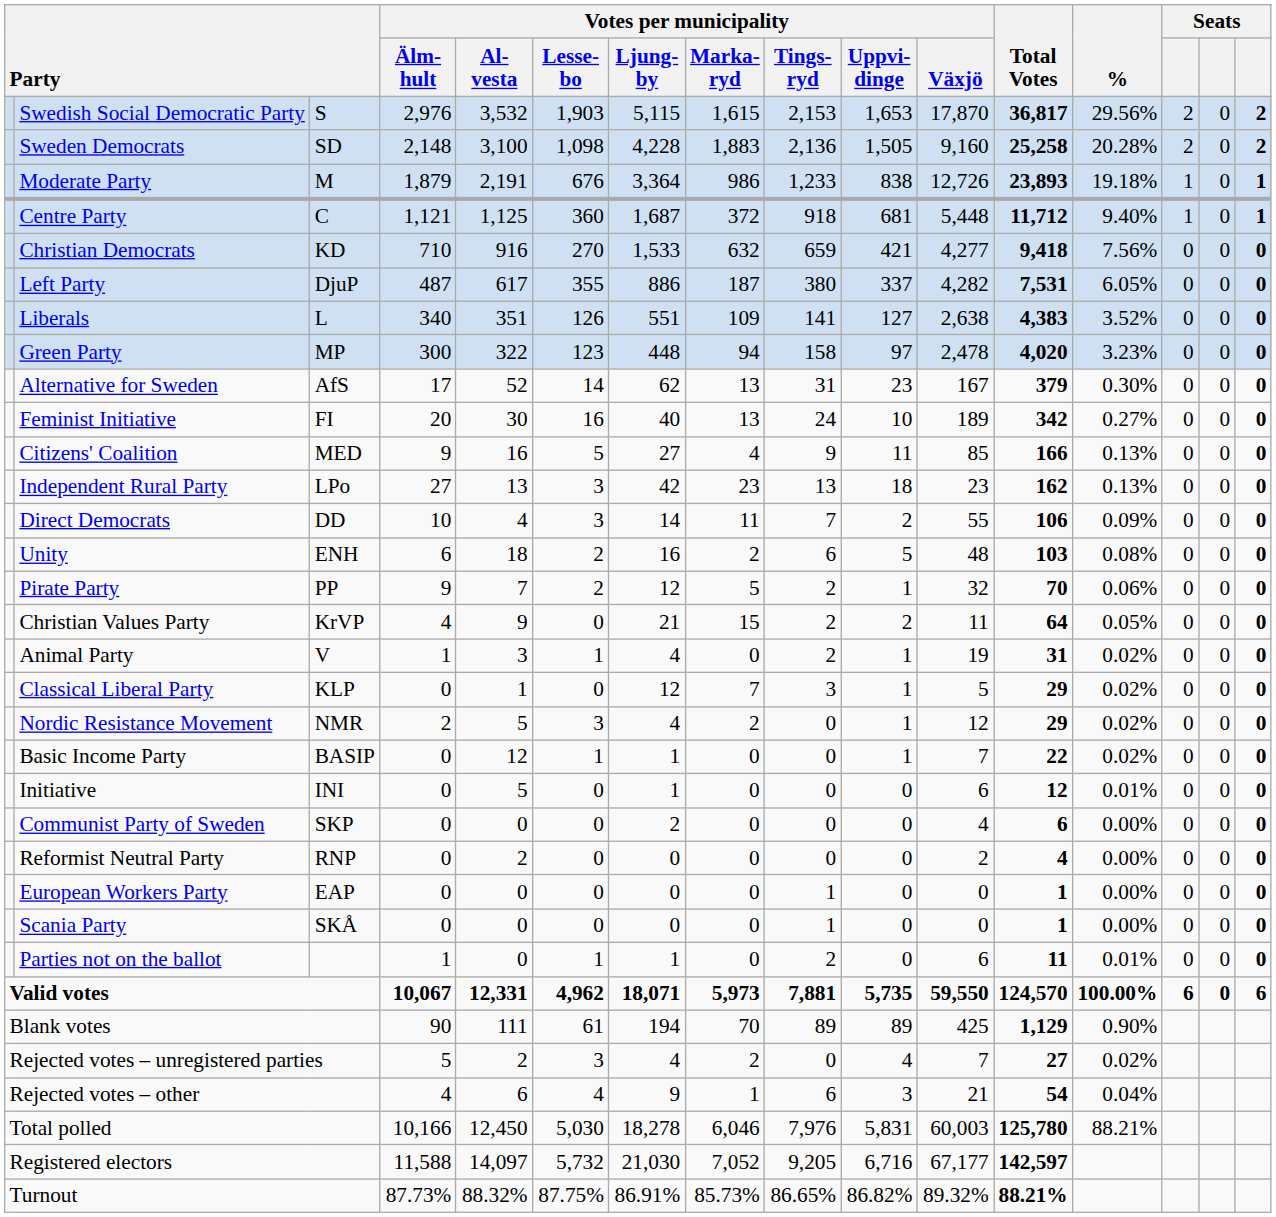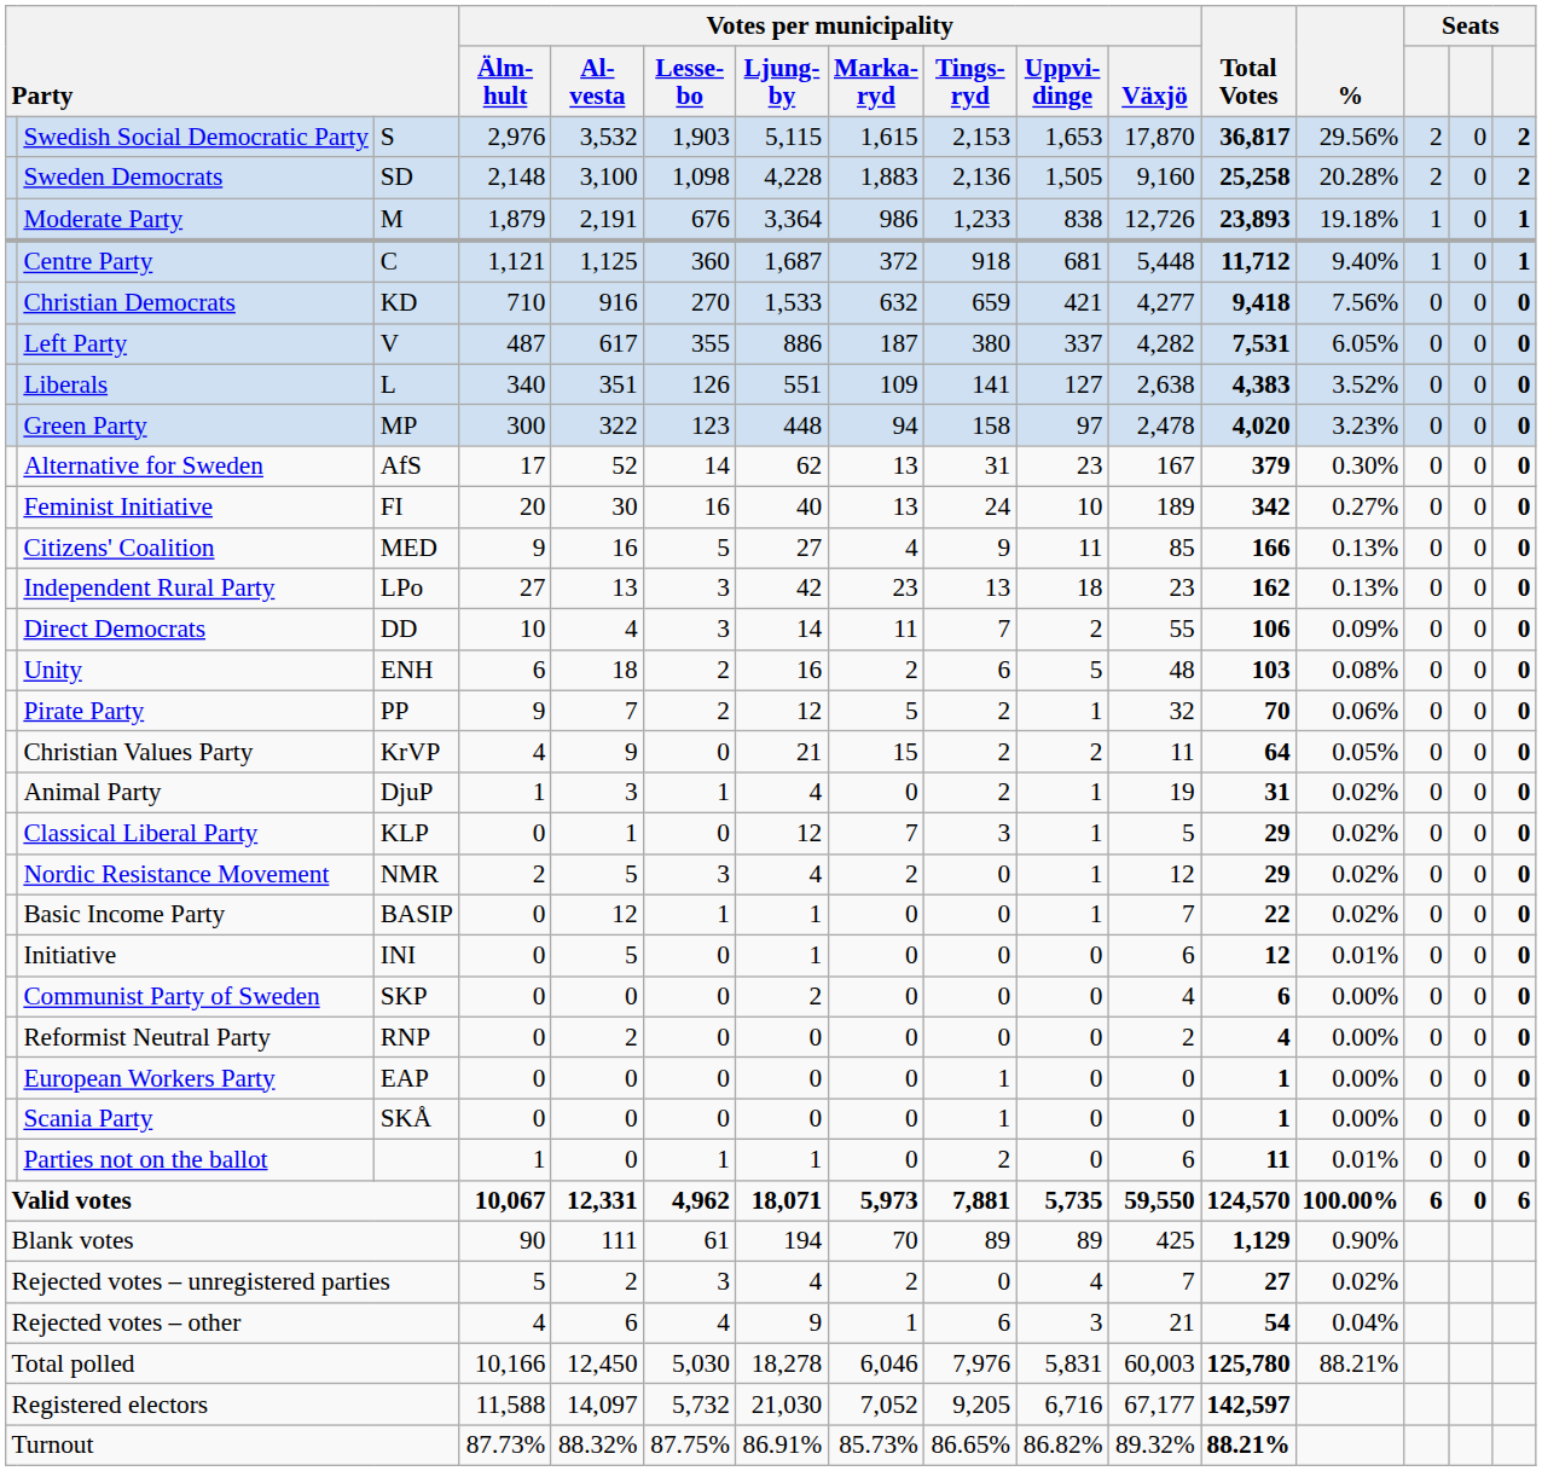 <table class="wikitable" border="1" style="text-align:right;">
 <tr>
 <th style="text-align:left;" valign=bottom rowspan=2 colspan=3>Party</th>
 <th colspan=8>Votes per municipality</th>
 <th align=center valign=bottom rowspan=2 width="50">Total Votes</th>
 <th align=center valign=bottom rowspan=2 width="50">%</th>
 <th colspan=3>Seats</th>
 </tr>
 <tr>
 <th align=center valign=bottom width="50"><a href='#'>Älm- hult</a></th>
 <th align=center valign=bottom width="50"><a href='#'>Al- vesta</a></th>
 <th align=center valign=bottom width="50"><a href='#'>Lesse- bo</a></th>
 <th align=center valign=bottom width="50"><a href='#'>Ljung- by</a></th>
 <th align=center valign=bottom width="50"><a href='#'>Marka- ryd</a></th>
 <th align=center valign=bottom width="50"><a href='#'>Tings- ryd</a></th>
 <th align=center valign=bottom width="50"><a href='#'>Uppvi- dinge</a></th>
 <th align=center valign=bottom width="50"><a href='#'>Växjö</a></th>
 <th align=center valign=bottom width="20"><small></small></th>
 <th align=center valign=bottom width="20"><small><a href='#'></a></small></th>
 <th align=center valign=bottom width="20"><small></small></th>
 </tr>
 <tr style="background:#CEE0F2;">
 <td></td>
 <td align=left style="white-space: nowrap;"><a href='#'>Swedish Social Democratic Party</a></td>
 <td align=left>S</td>
 <td>2,976</td>
 <td>3,532</td>
 <td>1,903</td>
 <td>5,115</td>
 <td>1,615</td>
 <td>2,153</td>
 <td>1,653</td>
 <td>17,870</td>
 <td><strong>36,817</strong></td>
 <td>29.56%</td>
 <td>2</td>
 <td>0</td>
 <td><strong>2</strong></td>
 </tr>
 <tr style="background:#CEE0F2;">
 <td></td>
 <td align=left><a href='#'>Sweden Democrats</a></td>
 <td align=left>SD</td>
 <td>2,148</td>
 <td>3,100</td>
 <td>1,098</td>
 <td>4,228</td>
 <td>1,883</td>
 <td>2,136</td>
 <td>1,505</td>
 <td>9,160</td>
 <td><strong>25,258</strong></td>
 <td>20.28%</td>
 <td>2</td>
 <td>0</td>
 <td><strong>2</strong></td>
 </tr>
 <tr style="background:#CEE0F2;">
 <td></td>
 <td align=left><a href='#'>Moderate Party</a></td>
 <td align=left>M</td>
 <td>1,879</td>
 <td>2,191</td>
 <td>676</td>
 <td>3,364</td>
 <td>986</td>
 <td>1,233</td>
 <td>838</td>
 <td>12,726</td>
 <td><strong>23,893</strong></td>
 <td>19.18%</td>
 <td>1</td>
 <td>0</td>
 <td><strong>1</strong></td>
 </tr>
 <tr style="background:#CEE0F2; border-top:3px solid darkgray;">
 <td></td>
 <td align=left><a href='#'>Centre Party</a></td>
 <td align=left>C</td>
 <td>1,121</td>
 <td>1,125</td>
 <td>360</td>
 <td>1,687</td>
 <td>372</td>
 <td>918</td>
 <td>681</td>
 <td>5,448</td>
 <td><strong>11,712</strong></td>
 <td>9.40%</td>
 <td>1</td>
 <td>0</td>
 <td><strong>1</strong></td>
 </tr>
 <tr style="background:#CEE0F2;">
 <td></td>
 <td align=left><a href='#'>Christian Democrats</a></td>
 <td align=left>KD</td>
 <td>710</td>
 <td>916</td>
 <td>270</td>
 <td>1,533</td>
 <td>632</td>
 <td>659</td>
 <td>421</td>
 <td>4,277</td>
 <td><strong>9,418</strong></td>
 <td>7.56%</td>
 <td>0</td>
 <td>0</td>
 <td><strong>0</strong></td>
 </tr>
 <tr style="background:#CEE0F2;">
 <td></td>
 <td align=left><a href='#'>Left Party</a></td>
-<td align=left>DjuP</td>
+<td align=left>V</td>
 <td>487</td>
 <td>617</td>
 <td>355</td>
 <td>886</td>
 <td>187</td>
 <td>380</td>
 <td>337</td>
 <td>4,282</td>
 <td><strong>7,531</strong></td>
 <td>6.05%</td>
 <td>0</td>
 <td>0</td>
 <td><strong>0</strong></td>
 </tr>
 <tr style="background:#CEE0F2;">
 <td></td>
 <td align=left><a href='#'>Liberals</a></td>
 <td align=left>L</td>
 <td>340</td>
 <td>351</td>
 <td>126</td>
 <td>551</td>
 <td>109</td>
 <td>141</td>
 <td>127</td>
 <td>2,638</td>
 <td><strong>4,383</strong></td>
 <td>3.52%</td>
 <td>0</td>
 <td>0</td>
 <td><strong>0</strong></td>
 </tr>
 <tr style="background:#CEE0F2;">
 <td></td>
 <td align=left><a href='#'>Green Party</a></td>
 <td align=left>MP</td>
 <td>300</td>
 <td>322</td>
 <td>123</td>
 <td>448</td>
 <td>94</td>
 <td>158</td>
 <td>97</td>
 <td>2,478</td>
 <td><strong>4,020</strong></td>
 <td>3.23%</td>
 <td>0</td>
 <td>0</td>
 <td><strong>0</strong></td>
 </tr>
 <tr>
 <td></td>
 <td align=left><a href='#'>Alternative for Sweden</a></td>
 <td align=left>AfS</td>
 <td>17</td>
 <td>52</td>
 <td>14</td>
 <td>62</td>
 <td>13</td>
 <td>31</td>
 <td>23</td>
 <td>167</td>
 <td><strong>379</strong></td>
 <td>0.30%</td>
 <td>0</td>
 <td>0</td>
 <td><strong>0</strong></td>
 </tr>
 <tr>
 <td></td>
 <td align=left><a href='#'>Feminist Initiative</a></td>
 <td align=left>FI</td>
 <td>20</td>
 <td>30</td>
 <td>16</td>
 <td>40</td>
 <td>13</td>
 <td>24</td>
 <td>10</td>
 <td>189</td>
 <td><strong>342</strong></td>
 <td>0.27%</td>
 <td>0</td>
 <td>0</td>
 <td><strong>0</strong></td>
 </tr>
 <tr>
 <td></td>
 <td align=left><a href='#'>Citizens' Coalition</a></td>
 <td align=left>MED</td>
 <td>9</td>
 <td>16</td>
 <td>5</td>
 <td>27</td>
 <td>4</td>
 <td>9</td>
 <td>11</td>
 <td>85</td>
 <td><strong>166</strong></td>
 <td>0.13%</td>
 <td>0</td>
 <td>0</td>
 <td><strong>0</strong></td>
 </tr>
 <tr>
 <td></td>
 <td align=left><a href='#'>Independent Rural Party</a></td>
 <td align=left>LPo</td>
 <td>27</td>
 <td>13</td>
 <td>3</td>
 <td>42</td>
 <td>23</td>
 <td>13</td>
 <td>18</td>
 <td>23</td>
 <td><strong>162</strong></td>
 <td>0.13%</td>
 <td>0</td>
 <td>0</td>
 <td><strong>0</strong></td>
 </tr>
 <tr>
 <td></td>
 <td align=left><a href='#'>Direct Democrats</a></td>
 <td align=left>DD</td>
 <td>10</td>
 <td>4</td>
 <td>3</td>
 <td>14</td>
 <td>11</td>
 <td>7</td>
 <td>2</td>
 <td>55</td>
 <td><strong>106</strong></td>
 <td>0.09%</td>
 <td>0</td>
 <td>0</td>
 <td><strong>0</strong></td>
 </tr>
 <tr>
 <td></td>
 <td align=left><a href='#'>Unity</a></td>
 <td align=left>ENH</td>
 <td>6</td>
 <td>18</td>
 <td>2</td>
 <td>16</td>
 <td>2</td>
 <td>6</td>
 <td>5</td>
 <td>48</td>
 <td><strong>103</strong></td>
 <td>0.08%</td>
 <td>0</td>
 <td>0</td>
 <td><strong>0</strong></td>
 </tr>
 <tr>
 <td></td>
 <td align=left><a href='#'>Pirate Party</a></td>
 <td align=left>PP</td>
 <td>9</td>
 <td>7</td>
 <td>2</td>
 <td>12</td>
 <td>5</td>
 <td>2</td>
 <td>1</td>
 <td>32</td>
 <td><strong>70</strong></td>
 <td>0.06%</td>
 <td>0</td>
 <td>0</td>
 <td><strong>0</strong></td>
 </tr>
 <tr>
 <td></td>
 <td align=left>Christian Values Party</td>
 <td align=left>KrVP</td>
 <td>4</td>
 <td>9</td>
 <td>0</td>
 <td>21</td>
 <td>15</td>
 <td>2</td>
 <td>2</td>
 <td>11</td>
 <td><strong>64</strong></td>
 <td>0.05%</td>
 <td>0</td>
 <td>0</td>
 <td><strong>0</strong></td>
 </tr>
 <tr>
 <td></td>
 <td align=left>Animal Party</td>
-<td align=left>V</td>
+<td align=left>DjuP</td>
 <td>1</td>
 <td>3</td>
 <td>1</td>
 <td>4</td>
 <td>0</td>
 <td>2</td>
 <td>1</td>
 <td>19</td>
 <td><strong>31</strong></td>
 <td>0.02%</td>
 <td>0</td>
 <td>0</td>
 <td><strong>0</strong></td>
 </tr>
 <tr>
 <td></td>
 <td align=left><a href='#'>Classical Liberal Party</a></td>
 <td align=left>KLP</td>
 <td>0</td>
 <td>1</td>
 <td>0</td>
 <td>12</td>
 <td>7</td>
 <td>3</td>
 <td>1</td>
 <td>5</td>
 <td><strong>29</strong></td>
 <td>0.02%</td>
 <td>0</td>
 <td>0</td>
 <td><strong>0</strong></td>
 </tr>
 <tr>
 <td></td>
 <td align=left><a href='#'>Nordic Resistance Movement</a></td>
 <td align=left>NMR</td>
 <td>2</td>
 <td>5</td>
 <td>3</td>
 <td>4</td>
 <td>2</td>
 <td>0</td>
 <td>1</td>
 <td>12</td>
 <td><strong>29</strong></td>
 <td>0.02%</td>
 <td>0</td>
 <td>0</td>
 <td><strong>0</strong></td>
 </tr>
 <tr>
 <td></td>
 <td align=left>Basic Income Party</td>
 <td align=left>BASIP</td>
 <td>0</td>
 <td>12</td>
 <td>1</td>
 <td>1</td>
 <td>0</td>
 <td>0</td>
 <td>1</td>
 <td>7</td>
 <td><strong>22</strong></td>
 <td>0.02%</td>
 <td>0</td>
 <td>0</td>
 <td><strong>0</strong></td>
 </tr>
 <tr>
 <td></td>
 <td align=left>Initiative</td>
 <td align=left>INI</td>
 <td>0</td>
 <td>5</td>
 <td>0</td>
 <td>1</td>
 <td>0</td>
 <td>0</td>
 <td>0</td>
 <td>6</td>
 <td><strong>12</strong></td>
 <td>0.01%</td>
 <td>0</td>
 <td>0</td>
 <td><strong>0</strong></td>
 </tr>
 <tr>
 <td></td>
 <td align=left><a href='#'>Communist Party of Sweden</a></td>
 <td align=left>SKP</td>
 <td>0</td>
 <td>0</td>
 <td>0</td>
 <td>2</td>
 <td>0</td>
 <td>0</td>
 <td>0</td>
 <td>4</td>
 <td><strong>6</strong></td>
 <td>0.00%</td>
 <td>0</td>
 <td>0</td>
 <td><strong>0</strong></td>
 </tr>
 <tr>
 <td></td>
 <td align=left>Reformist Neutral Party</td>
 <td align=left>RNP</td>
 <td>0</td>
 <td>2</td>
 <td>0</td>
 <td>0</td>
 <td>0</td>
 <td>0</td>
 <td>0</td>
 <td>2</td>
 <td><strong>4</strong></td>
 <td>0.00%</td>
 <td>0</td>
 <td>0</td>
 <td><strong>0</strong></td>
 </tr>
 <tr>
 <td></td>
 <td align=left><a href='#'>European Workers Party</a></td>
 <td align=left>EAP</td>
 <td>0</td>
 <td>0</td>
 <td>0</td>
 <td>0</td>
 <td>0</td>
 <td>1</td>
 <td>0</td>
 <td>0</td>
 <td><strong>1</strong></td>
 <td>0.00%</td>
 <td>0</td>
 <td>0</td>
 <td><strong>0</strong></td>
 </tr>
 <tr>
 <td></td>
 <td align=left><a href='#'>Scania Party</a></td>
 <td align=left>SKÅ</td>
 <td>0</td>
 <td>0</td>
 <td>0</td>
 <td>0</td>
 <td>0</td>
 <td>1</td>
 <td>0</td>
 <td>0</td>
 <td><strong>1</strong></td>
 <td>0.00%</td>
 <td>0</td>
 <td>0</td>
 <td><strong>0</strong></td>
 </tr>
 <tr>
 <td></td>
 <td align=left><a href='#'>Parties not on the ballot</a></td>
 <td></td>
 <td>1</td>
 <td>0</td>
 <td>1</td>
 <td>1</td>
 <td>0</td>
 <td>2</td>
 <td>0</td>
 <td>6</td>
 <td><strong>11</strong></td>
 <td>0.01%</td>
 <td>0</td>
 <td>0</td>
 <td><strong>0</strong></td>
 </tr>
 <tr style="font-weight:bold">
 <td align=left colspan=3>Valid votes</td>
 <td>10,067</td>
 <td>12,331</td>
 <td>4,962</td>
 <td>18,071</td>
 <td>5,973</td>
 <td>7,881</td>
 <td>5,735</td>
 <td>59,550</td>
 <td>124,570</td>
 <td>100.00%</td>
 <td>6</td>
 <td>0</td>
 <td>6</td>
 </tr>
 <tr>
 <td align=left colspan=3>Blank votes</td>
 <td>90</td>
 <td>111</td>
 <td>61</td>
 <td>194</td>
 <td>70</td>
 <td>89</td>
 <td>89</td>
 <td>425</td>
 <td><strong>1,129</strong></td>
 <td>0.90%</td>
 <td></td>
 <td></td>
 <td></td>
 </tr>
 <tr>
 <td align=left colspan=3>Rejected votes – unregistered parties</td>
 <td>5</td>
 <td>2</td>
 <td>3</td>
 <td>4</td>
 <td>2</td>
 <td>0</td>
 <td>4</td>
 <td>7</td>
 <td><strong>27</strong></td>
 <td>0.02%</td>
 <td></td>
 <td></td>
 <td></td>
 </tr>
 <tr>
 <td align=left colspan=3>Rejected votes – other</td>
 <td>4</td>
 <td>6</td>
 <td>4</td>
 <td>9</td>
 <td>1</td>
 <td>6</td>
 <td>3</td>
 <td>21</td>
 <td><strong>54</strong></td>
 <td>0.04%</td>
 <td></td>
 <td></td>
 <td></td>
 </tr>
 <tr>
 <td align=left colspan=3>Total polled</td>
 <td>10,166</td>
 <td>12,450</td>
 <td>5,030</td>
 <td>18,278</td>
 <td>6,046</td>
 <td>7,976</td>
 <td>5,831</td>
 <td>60,003</td>
 <td><strong>125,780</strong></td>
 <td>88.21%</td>
 <td></td>
 <td></td>
 <td></td>
 </tr>
 <tr>
 <td align=left colspan=3>Registered electors</td>
 <td>11,588</td>
 <td>14,097</td>
 <td>5,732</td>
 <td>21,030</td>
 <td>7,052</td>
 <td>9,205</td>
 <td>6,716</td>
 <td>67,177</td>
 <td><strong>142,597</strong></td>
 <td></td>
 <td></td>
 <td></td>
 <td></td>
 </tr>
 <tr>
 <td align=left colspan=3>Turnout</td>
 <td>87.73%</td>
 <td>88.32%</td>
 <td>87.75%</td>
 <td>86.91%</td>
 <td>85.73%</td>
 <td>86.65%</td>
 <td>86.82%</td>
 <td>89.32%</td>
 <td><strong>88.21%</strong></td>
 <td></td>
 <td></td>
 <td></td>
 <td></td>
 </tr>
 </table>
